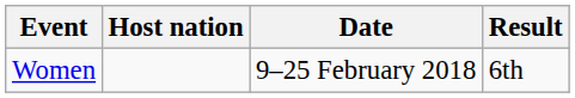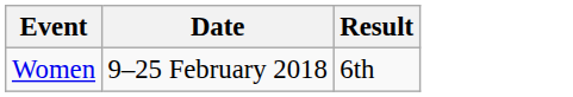 <table class="wikitable">
 <tr>
 <th>Event</th>
-<th>Host nation</th>
 <th>Date</th>
 <th>Result</th>
 </tr>
 <tr>
 <td><a href='#'>Women</a></td>
-<td></td>
 <td>9–25 February 2018</td>
 <td>6th</td>
 </tr>
 </table>
